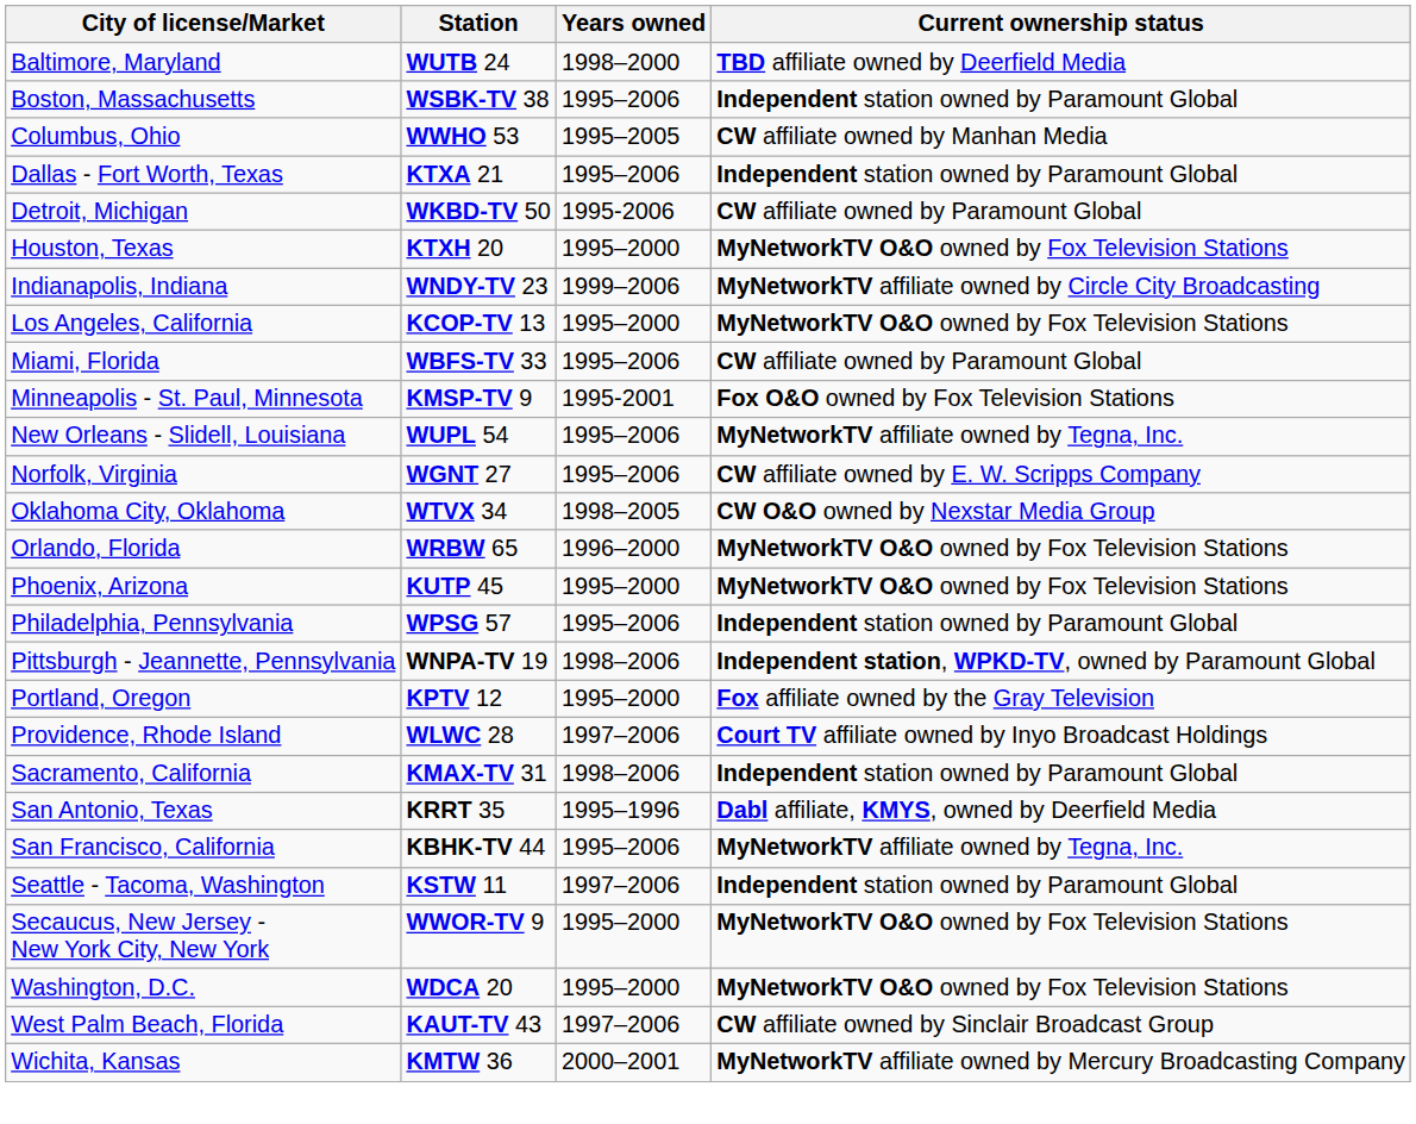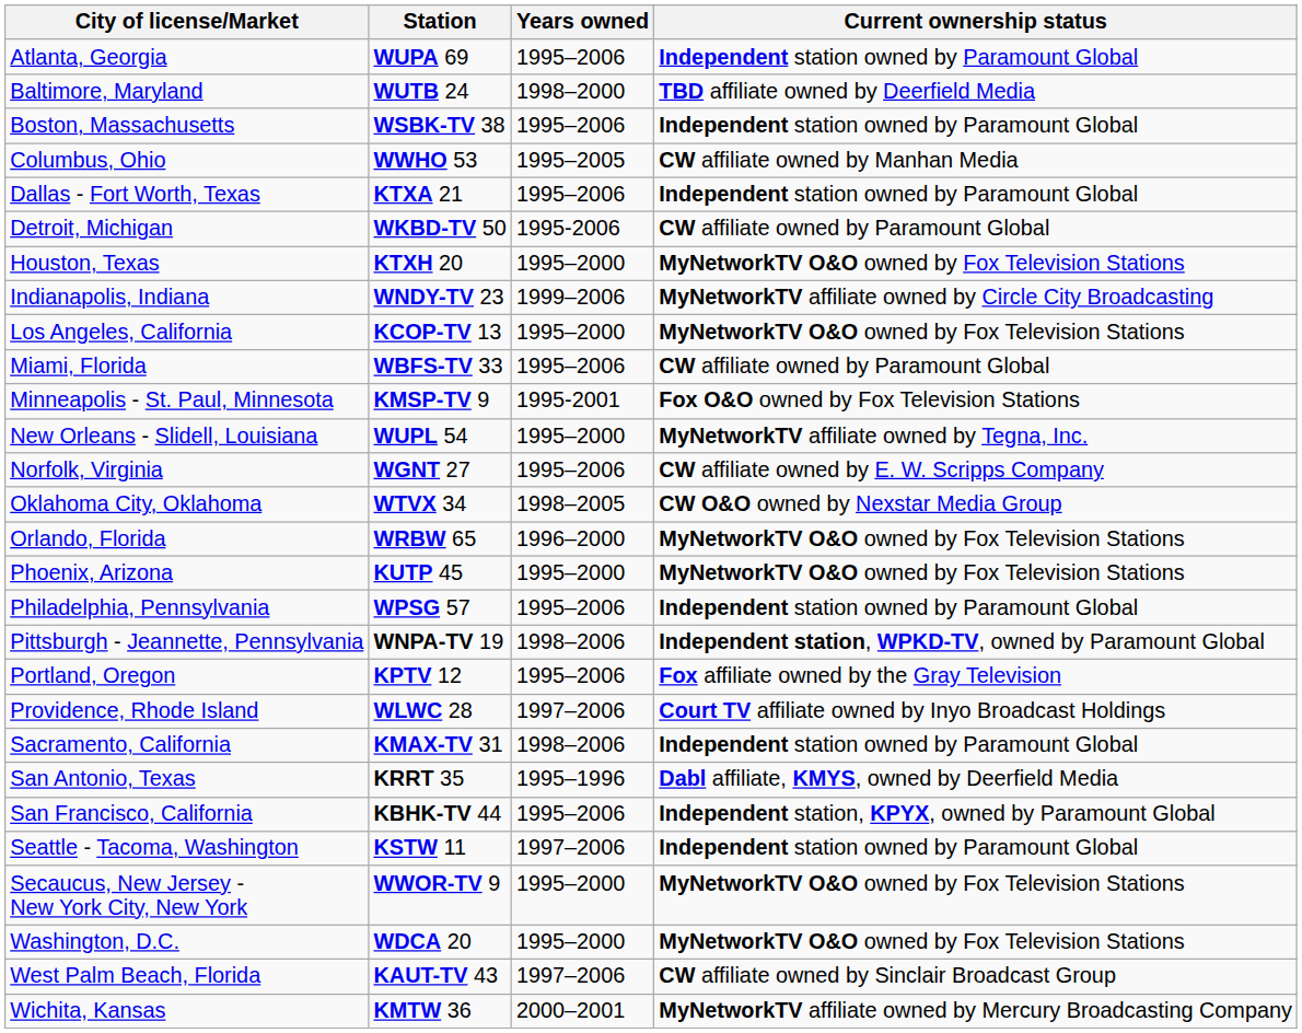 <table class="wikitable">
 <tr>
 <th>City of license/Market</th>
 <th>Station</th>
 <th>Years owned</th>
 <th>Current ownership status</th>
+</tr>
+<tr style="vertical-align: top; text-align: left;">
+<td><a href='#'>Atlanta, Georgia</a></td>
+<td><strong><a href='#'>WUPA</a></strong> 69</td>
+<td>1995–2006</td>
+<td><strong><a href='#'>Independent</a></strong> station owned by <a href='#'>Paramount Global</a></td>
 </tr>
 <tr style="vertical-align: top; text-align: left;">
 <td><a href='#'>Baltimore, Maryland</a></td>
 <td><strong><a href='#'>WUTB</a></strong> 24</td>
 <td>1998–2000</td>
 <td><strong><a href='#'>TBD</a></strong> affiliate owned by <a href='#'>Deerfield Media</a><br></td>
 </tr>
 <tr style="vertical-align: top; text-align: left;">
 <td><a href='#'>Boston, Massachusetts</a></td>
 <td><strong><a href='#'>WSBK-TV</a></strong> 38</td>
 <td>1995–2006</td>
 <td><strong>Independent</strong> station owned by Paramount Global</td>
 </tr>
 <tr style="vertical-align: top; text-align: left;">
 <td><a href='#'>Columbus, Ohio</a></td>
 <td><strong><a href='#'>WWHO</a></strong> 53</td>
 <td>1995–2005</td>
 <td><strong>CW</strong> affiliate owned by Manhan Media<br></td>
 </tr>
 <tr style="vertical-align: top; text-align: left;">
 <td><a href='#'>Dallas</a> - <a href='#'>Fort Worth, Texas</a></td>
 <td><strong><a href='#'>KTXA</a></strong> 21</td>
 <td>1995–2006</td>
 <td><strong>Independent</strong> station owned by Paramount Global</td>
 </tr>
 <tr style="vertical-align: top; text-align: left:">
 <td><a href='#'>Detroit, Michigan</a></td>
 <td><strong><a href='#'>WKBD-TV</a></strong> 50</td>
 <td>1995-2006</td>
 <td><strong>CW</strong> affiliate owned by Paramount Global</td>
 </tr>
 <tr style="vertical-align: top; text-align: left;">
 <td><a href='#'>Houston, Texas</a></td>
 <td><strong><a href='#'>KTXH</a></strong> 20</td>
 <td>1995–2000</td>
 <td><strong>MyNetworkTV O&O</strong> owned by <a href='#'>Fox Television Stations</a></td>
 </tr>
 <tr style="vertical-align: top; text-align: left;">
 <td><a href='#'>Indianapolis, Indiana</a></td>
 <td><strong><a href='#'>WNDY-TV</a></strong> 23</td>
 <td>1999–2006</td>
 <td><strong>MyNetworkTV</strong> affiliate owned by <a href='#'>Circle City Broadcasting</a></td>
 </tr>
 <tr style="vertical-align: top; text-align: left;">
 <td><a href='#'>Los Angeles, California</a></td>
 <td><strong><a href='#'>KCOP-TV</a></strong> 13</td>
 <td>1995–2000</td>
 <td><strong>MyNetworkTV O&O</strong> owned by Fox Television Stations</td>
 </tr>
 <tr style="vertical-align: top; text-align: left;">
 <td><a href='#'>Miami, Florida</a></td>
 <td><strong><a href='#'>WBFS-TV</a></strong> 33</td>
 <td>1995–2006</td>
 <td><strong>CW</strong> affiliate owned by Paramount Global</td>
 </tr>
 <tr style="vertical-align: top; text-align: left;">
 <td><a href='#'>Minneapolis</a> - <a href='#'>St. Paul, Minnesota</a></td>
 <td><strong><a href='#'>KMSP-TV</a></strong> 9</td>
 <td>1995-2001</td>
 <td><strong>Fox O&O</strong> owned by Fox Television Stations</td>
 </tr>
 <tr style="vertical-align: top; text-align: left;">
 <td><a href='#'>New Orleans</a> - <a href='#'>Slidell, Louisiana</a></td>
 <td><strong><a href='#'>WUPL</a></strong> 54</td>
-<td>1995–2006</td>
+<td>1995–2000</td>
 <td><strong>MyNetworkTV</strong> affiliate owned by <a href='#'>Tegna, Inc.</a></td>
 </tr>
 <tr style="vertical-align: top; text-align: left;">
 <td><a href='#'>Norfolk, Virginia</a></td>
 <td><strong><a href='#'>WGNT</a></strong> 27</td>
 <td>1995–2006</td>
 <td><strong>CW</strong> affiliate owned by <a href='#'>E. W. Scripps Company</a></td>
 </tr>
 <tr style="vertical-align: top; text-align: left;">
 <td><a href='#'>Oklahoma City, Oklahoma</a></td>
 <td><strong><a href='#'>WTVX</a></strong> 34</td>
 <td>1998–2005</td>
 <td><strong>CW O&O</strong> owned by <a href='#'>Nexstar Media Group</a></td>
 </tr>
 <tr style="vertical-align: top; text-align: left;">
 <td><a href='#'>Orlando, Florida</a></td>
 <td><strong><a href='#'>WRBW</a></strong> 65</td>
 <td>1996–2000</td>
 <td><strong>MyNetworkTV O&O</strong> owned by Fox Television Stations</td>
 </tr>
 <tr style="vertical-align: top; text-align: left;">
 <td><a href='#'>Phoenix, Arizona</a></td>
 <td><strong><a href='#'>KUTP</a></strong> 45</td>
 <td>1995–2000</td>
 <td><strong>MyNetworkTV O&O</strong> owned by Fox Television Stations</td>
 </tr>
 <tr style="vertical-align: top; text-align: left;">
 <td><a href='#'>Philadelphia, Pennsylvania</a></td>
 <td><strong><a href='#'>WPSG</a></strong> 57</td>
 <td>1995–2006</td>
 <td><strong>Independent</strong> station owned by Paramount Global</td>
 </tr>
 <tr style="vertical-align: top; text-align: left;">
 <td><a href='#'>Pittsburgh</a> - <a href='#'>Jeannette, Pennsylvania</a></td>
 <td><strong>WNPA-TV</strong> 19</td>
 <td>1998–2006</td>
 <td><strong>Independent station</strong>, <strong><a href='#'>WPKD-TV</a></strong>, owned by Paramount Global</td>
 </tr>
 <tr style="vertical-align: top; text-align: left;">
 <td><a href='#'>Portland, Oregon</a></td>
 <td><strong><a href='#'>KPTV</a></strong> 12</td>
-<td>1995–2000</td>
+<td>1995–2006</td>
 <td><strong><a href='#'>Fox</a></strong> affiliate owned by the <a href='#'>Gray Television</a></td>
 </tr>
 <tr style="vertical-align: top; text-align: left;">
 <td><a href='#'>Providence, Rhode Island</a></td>
 <td><strong><a href='#'>WLWC</a></strong> 28</td>
 <td>1997–2006</td>
 <td><strong><a href='#'>Court TV</a></strong> affiliate owned by Inyo Broadcast Holdings</td>
 </tr>
 <tr style="vertical-align: top; text-align: left;">
 <td><a href='#'>Sacramento, California</a></td>
 <td><strong><a href='#'>KMAX-TV</a></strong> 31</td>
 <td>1998–2006</td>
 <td><strong>Independent</strong> station owned by Paramount Global</td>
 </tr>
 <tr style="vertical-align: top; text-align: left;">
 <td><a href='#'>San Antonio, Texas</a></td>
 <td><strong>KRRT</strong> 35</td>
 <td>1995–1996</td>
 <td><strong><a href='#'>Dabl</a></strong> affiliate, <strong><a href='#'>KMYS</a></strong>, owned by Deerfield Media<br></td>
 </tr>
 <tr style="vertical-align: top; text-align: left;">
 <td><a href='#'>San Francisco, California</a></td>
 <td><strong>KBHK-TV</strong> 44</td>
 <td>1995–2006</td>
-<td><strong>MyNetworkTV</strong> affiliate owned by <a href='#'>Tegna, Inc.</a></td>
+<td><strong>Independent</strong> station, <strong><a href='#'>KPYX</a></strong>, owned by Paramount Global</td>
 </tr>
 <tr style="vertical-align: top; text-align: left;">
 <td><a href='#'>Seattle</a> - <a href='#'>Tacoma, Washington</a></td>
 <td><strong><a href='#'>KSTW</a></strong> 11</td>
 <td>1997–2006</td>
 <td><strong>Independent</strong> station owned by Paramount Global</td>
 </tr>
 <tr style="vertical-align: top; text-align: left;">
 <td><a href='#'>Secaucus, New Jersey</a> - <br><a href='#'>New York City, New York</a></td>
 <td><strong><a href='#'>WWOR-TV</a></strong> 9</td>
 <td>1995–2000</td>
 <td><strong>MyNetworkTV O&O</strong> owned by Fox Television Stations</td>
 </tr>
 <tr style="vertical-align: center; text-align: left;">
 <td><a href='#'>Washington, D.C.</a></td>
 <td><strong><a href='#'>WDCA</a></strong> 20</td>
 <td>1995–2000</td>
 <td><strong>MyNetworkTV O&O</strong> owned by Fox Television Stations</td>
 </tr>
 <tr style="vertical-align: top; text-align: left;">
 <td><a href='#'>West Palm Beach, Florida</a></td>
 <td><strong><a href='#'>KAUT-TV</a></strong> 43</td>
 <td>1997–2006</td>
 <td><strong>CW</strong> affiliate owned by Sinclair Broadcast Group</td>
 </tr>
 <tr style="vertical-align: top; text-align: left;">
 <td><a href='#'>Wichita, Kansas</a></td>
 <td><strong><a href='#'>KMTW</a></strong> 36</td>
 <td>2000–2001</td>
 <td><strong>MyNetworkTV</strong> affiliate owned by Mercury Broadcasting Company<br></td>
 </tr>
 </table>
